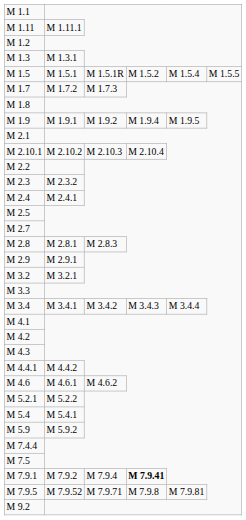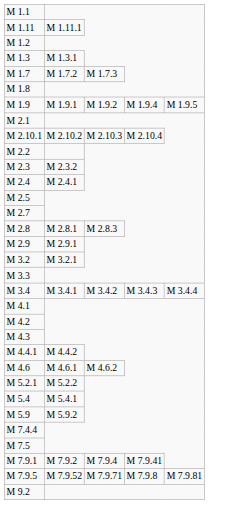 <table class="wikitable">
 <tr>
 <td>M 1.1</td>
 </tr>
 <tr>
 <td>M 1.11</td>
 <td>M 1.11.1</td>
 </tr>
 <tr>
 <td>M 1.2</td>
 </tr>
 <tr>
 <td>M 1.3</td>
 <td>M 1.3.1</td>
-</tr>
-<tr>
-<td>M 1.5</td>
-<td>M 1.5.1</td>
-<td>M 1.5.1R</td>
-<td>M 1.5.2</td>
-<td>M 1.5.4</td>
-<td>M 1.5.5</td>
 </tr>
 <tr>
 <td>M 1.7</td>
 <td>M 1.7.2</td>
 <td>M 1.7.3</td>
 </tr>
 <tr>
 <td>M 1.8</td>
 </tr>
 <tr>
 <td>M 1.9</td>
 <td>M 1.9.1</td>
 <td>M 1.9.2</td>
 <td>M 1.9.4</td>
 <td>M 1.9.5</td>
 </tr>
 <tr>
 <td>M 2.1</td>
 </tr>
 <tr>
 <td>M 2.10.1</td>
 <td>M 2.10.2</td>
 <td>M 2.10.3</td>
 <td>M 2.10.4</td>
 </tr>
 <tr>
 <td>M 2.2</td>
 <td></td>
 </tr>
 <tr>
 <td>M 2.3</td>
 <td>M 2.3.2</td>
 </tr>
 <tr>
 <td>M 2.4</td>
 <td>M 2.4.1</td>
 </tr>
 <tr>
 <td>M 2.5</td>
 </tr>
 <tr>
 <td>M 2.7</td>
 </tr>
 <tr>
 <td>M 2.8</td>
 <td>M 2.8.1</td>
 <td>M 2.8.3</td>
 </tr>
 <tr>
 <td>M 2.9</td>
 <td>M 2.9.1</td>
 </tr>
 <tr>
 <td>M 3.2</td>
 <td>M 3.2.1</td>
 </tr>
 <tr>
 <td>M 3.3</td>
 </tr>
 <tr>
 <td>M 3.4</td>
 <td>M 3.4.1</td>
 <td>M 3.4.2</td>
 <td>M 3.4.3</td>
 <td>M 3.4.4</td>
 </tr>
 <tr>
 <td>M 4.1</td>
 </tr>
 <tr>
 <td>M 4.2</td>
 </tr>
 <tr>
 <td>M 4.3</td>
 </tr>
 <tr>
 <td>M 4.4.1</td>
 <td>M 4.4.2</td>
 </tr>
 <tr>
 <td>M 4.6</td>
 <td>M 4.6.1</td>
 <td>M 4.6.2</td>
 </tr>
 <tr>
 <td>M 5.2.1</td>
 <td>M 5.2.2</td>
 </tr>
 <tr>
 <td>M 5.4</td>
 <td>M 5.4.1</td>
 </tr>
 <tr>
 <td>M 5.9</td>
 <td>M 5.9.2</td>
 </tr>
 <tr>
 <td>M 7.4.4</td>
 </tr>
 <tr>
 <td>M 7.5</td>
 </tr>
 <tr>
 <td>M 7.9.1</td>
 <td>M 7.9.2</td>
 <td>M 7.9.4</td>
-<td><strong>M 7.9.41</strong></td>
+<td>M 7.9.41</td>
 </tr>
 <tr>
 <td>M 7.9.5</td>
 <td>M 7.9.52</td>
 <td>M 7.9.71</td>
 <td>M 7.9.8</td>
 <td>M 7.9.81</td>
 </tr>
 <tr>
 <td>M 9.2</td>
 </tr>
 </table>
